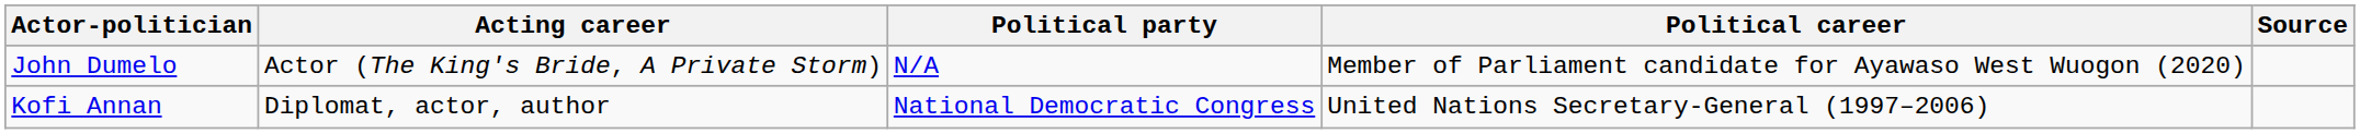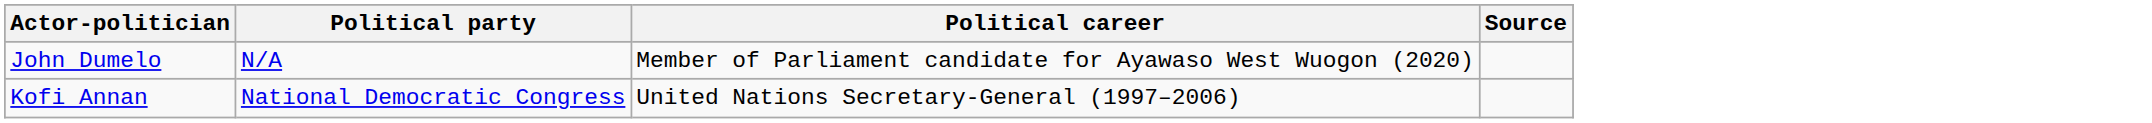 <table class="wikitable sortable">
 <tr>
 <th>Actor-politician</th>
-<th>Acting career</th>
 <th>Political party</th>
 <th>Political career</th>
 <th>Source</th>
 </tr>
 <tr>
 <td><a href='#'>John Dumelo</a></td>
-<td>Actor (<em>The King's Bride</em>, <em>A Private Storm</em>)</td>
 <td><a href='#'>N/A</a></td>
 <td>Member of Parliament candidate for Ayawaso West Wuogon (2020)</td>
 <td></td>
 </tr>
 <tr>
 <td><a href='#'>Kofi Annan</a></td>
-<td>Diplomat, actor, author</td>
 <td><a href='#'>National Democratic Congress</a></td>
 <td>United Nations Secretary-General (1997–2006)</td>
 <td></td>
 </tr>
 </table>
